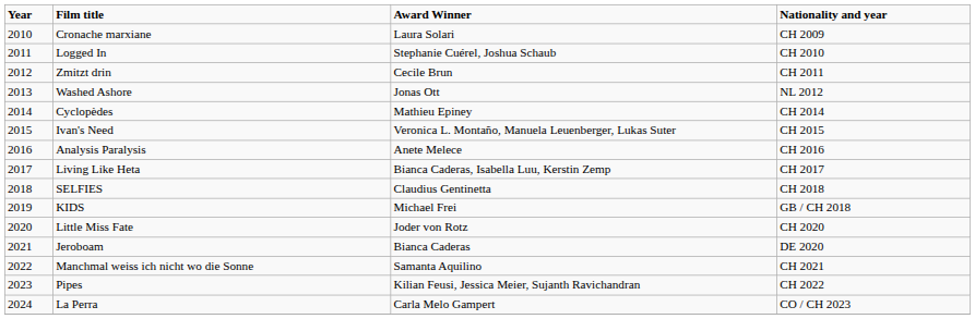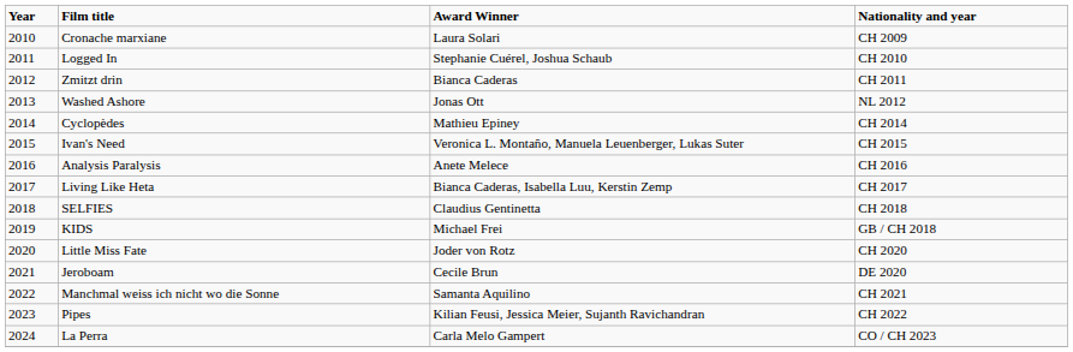 <table class="wikitable" width="100%">
 <tr>
 <td width="5%"><strong>Year</strong></td>
 <td width="35%"><strong>Film title</strong></td>
 <td width="40%"><strong>Award Winner</strong></td>
 <td width="20%"><strong>Nationality and year</strong></td>
 </tr>
 <tr>
 <td>2010</td>
 <td>Cronache marxiane</td>
 <td>Laura Solari</td>
 <td>CH 2009</td>
 </tr>
 <tr>
 <td>2011</td>
 <td>Logged In</td>
 <td>Stephanie Cuérel, Joshua Schaub</td>
 <td>CH 2010</td>
 </tr>
 <tr>
 <td>2012</td>
 <td>Zmitzt drin</td>
-<td>Cecile Brun</td>
+<td>Bianca Caderas </td>
 <td>CH 2011</td>
 </tr>
 <tr>
 <td>2013</td>
 <td>Washed Ashore</td>
 <td>Jonas Ott</td>
 <td>NL 2012</td>
 </tr>
 <tr>
 <td>2014</td>
 <td>Cyclopèdes </td>
 <td>Mathieu Epiney </td>
 <td>CH 2014</td>
 </tr>
 <tr>
 <td>2015</td>
 <td>Ivan's Need </td>
 <td>Veronica L. Montaño, Manuela Leuenberger, Lukas Suter </td>
 <td>CH 2015</td>
 </tr>
 <tr>
 <td>2016</td>
 <td>Analysis Paralysis </td>
 <td>Anete Melece </td>
 <td>CH 2016</td>
 </tr>
 <tr>
 <td>2017</td>
 <td>Living Like Heta </td>
 <td>Bianca Caderas, Isabella Luu, Kerstin Zemp </td>
 <td>CH 2017</td>
 </tr>
 <tr>
 <td>2018</td>
 <td>SELFIES </td>
 <td>Claudius Gentinetta </td>
 <td>CH 2018</td>
 </tr>
 <tr>
 <td>2019</td>
 <td>KIDS </td>
 <td>Michael Frei </td>
 <td>GB / CH 2018</td>
 </tr>
 <tr>
 <td>2020</td>
 <td>Little Miss Fate </td>
 <td>Joder von Rotz </td>
 <td>CH 2020</td>
 </tr>
 <tr>
 <td>2021</td>
 <td>Jeroboam </td>
-<td>Bianca Caderas </td>
+<td>Cecile Brun</td>
 <td>DE 2020</td>
 </tr>
 <tr>
 <td>2022</td>
 <td>Manchmal weiss ich nicht wo die Sonne </td>
 <td>Samanta Aquilino </td>
 <td>CH 2021</td>
 </tr>
 <tr>
 <td>2023</td>
 <td>Pipes </td>
 <td>Kilian Feusi, Jessica Meier, Sujanth Ravichandran </td>
 <td>CH 2022</td>
 </tr>
 <tr>
 <td>2024</td>
 <td>La Perra </td>
 <td>Carla Melo Gampert </td>
 <td>CO / CH 2023</td>
 </tr>
 <tr>
 </tr>
 </table>
